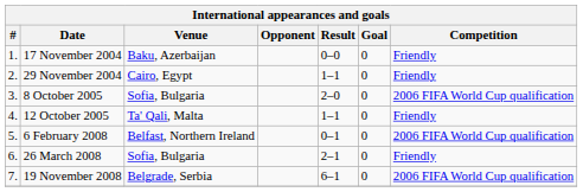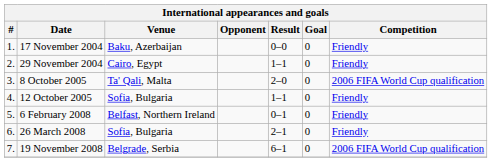 <table class="wikitable">
 <tr>
 <th colspan="7"><strong>International appearances and goals</strong></th>
 </tr>
 <tr>
 <th>#</th>
 <th>Date</th>
 <th>Venue</th>
 <th>Opponent</th>
 <th>Result</th>
 <th>Goal</th>
 <th>Competition</th>
 </tr>
 <tr>
 <td>1.</td>
 <td>17 November 2004</td>
 <td><a href='#'>Baku</a>, Azerbaijan</td>
 <td></td>
 <td>0–0</td>
 <td>0</td>
 <td><a href='#'>Friendly</a></td>
 </tr>
 <tr>
 <td>2.</td>
 <td>29 November 2004</td>
 <td><a href='#'>Cairo</a>, Egypt</td>
 <td></td>
 <td>1–1</td>
 <td>0</td>
 <td><a href='#'>Friendly</a></td>
 </tr>
 <tr>
 <td>3.</td>
 <td>8 October 2005</td>
-<td><a href='#'>Sofia</a>, Bulgaria</td>
+<td><a href='#'>Ta' Qali</a>, Malta</td>
 <td></td>
 <td>2–0</td>
 <td>0</td>
 <td><a href='#'>2006 FIFA World Cup qualification</a></td>
 </tr>
 <tr>
 <td>4.</td>
 <td>12 October 2005</td>
-<td><a href='#'>Ta' Qali</a>, Malta</td>
+<td><a href='#'>Sofia</a>, Bulgaria</td>
 <td></td>
 <td>1–1</td>
 <td>0</td>
 <td><a href='#'>Friendly</a></td>
 </tr>
 <tr>
 <td>5.</td>
 <td>6 February 2008</td>
 <td><a href='#'>Belfast</a>, Northern Ireland</td>
 <td></td>
 <td>0–1</td>
 <td>0</td>
-<td><a href='#'>2006 FIFA World Cup qualification</a></td>
+<td><a href='#'>Friendly</a></td>
 </tr>
 <tr>
 <td>6.</td>
 <td>26 March 2008</td>
 <td><a href='#'>Sofia</a>, Bulgaria</td>
 <td></td>
 <td>2–1</td>
 <td>0</td>
 <td><a href='#'>Friendly</a></td>
 </tr>
 <tr>
 <td>7.</td>
 <td>19 November 2008</td>
 <td><a href='#'>Belgrade</a>, Serbia</td>
 <td></td>
 <td>6–1</td>
 <td>0</td>
 <td><a href='#'>2006 FIFA World Cup qualification</a></td>
 </tr>
 <tr>
 </tr>
 </table>
